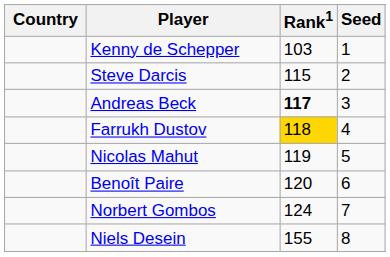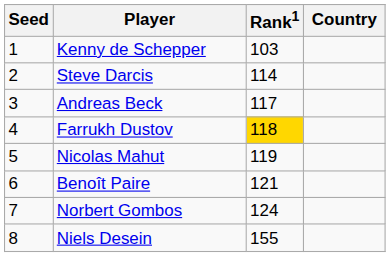 <table class="sortable wikitable">
 <tr>
-<th width="70">Country</th>
+<th>Seed</th>
 <th width="175">Player</th>
 <th>Rank<sup>1</sup></th>
-<th>Seed</th>
+<th width="70">Country</th>
 </tr>
 <tr>
-<td></td>
+<td>1</td>
 <td><a href='#'>Kenny de Schepper</a></td>
 <td>103</td>
-<td>1</td>
+<td></td>
 </tr>
 <tr>
+<td>2</td>
+<td><a href='#'>Steve Darcis</a></td>
+<td>114</td>
 <td></td>
-<td><a href='#'>Steve Darcis</a></td>
-<td>115</td>
-<td>2</td>
 </tr>
 <tr>
+<td>3</td>
+<td><a href='#'>Andreas Beck</a></td>
+<td>117</td>
 <td></td>
-<td><a href='#'>Andreas Beck</a></td>
-<td><strong>117</strong></td>
-<td>3</td>
 </tr>
 <tr>
-<td></td>
+<td>4</td>
 <td><a href='#'>Farrukh Dustov</a></td>
 <td style="background: gold;">118</td>
-<td>4</td>
+<td></td>
 </tr>
 <tr>
-<td></td>
+<td>5</td>
 <td><a href='#'>Nicolas Mahut</a></td>
 <td>119</td>
-<td>5</td>
+<td></td>
 </tr>
 <tr>
+<td>6</td>
+<td><a href='#'>Benoît Paire</a></td>
+<td>121</td>
 <td></td>
-<td><a href='#'>Benoît Paire</a></td>
-<td>120</td>
-<td>6</td>
 </tr>
 <tr>
-<td></td>
+<td>7</td>
 <td><a href='#'>Norbert Gombos</a></td>
 <td>124</td>
-<td>7</td>
+<td></td>
 </tr>
 <tr>
-<td></td>
+<td>8</td>
 <td><a href='#'>Niels Desein</a></td>
 <td>155</td>
-<td>8</td>
+<td></td>
 </tr>
 </table>
